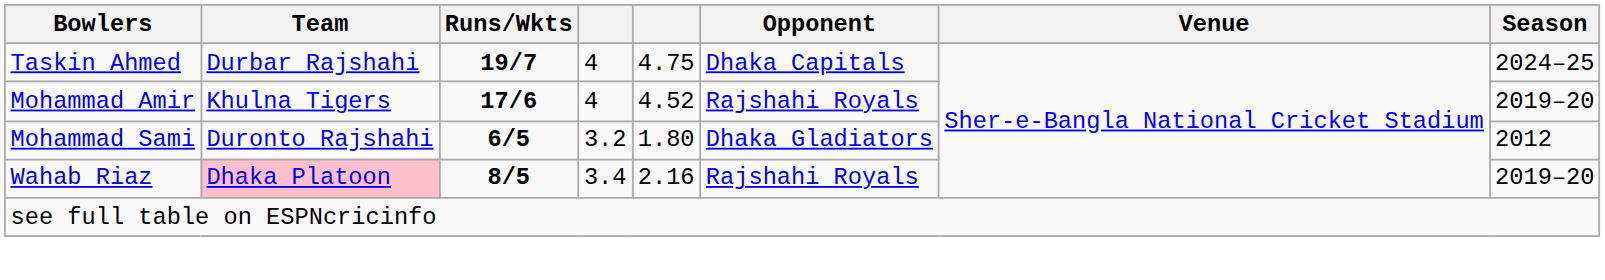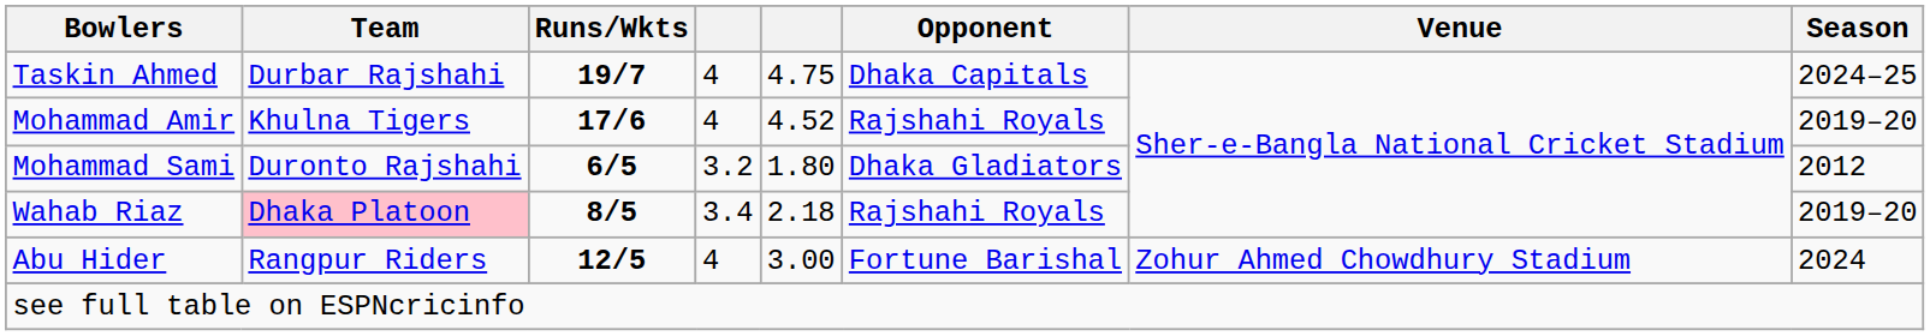 <table class="wikitable">
 <tr>
 <th>Bowlers</th>
 <th>Team</th>
 <th>Runs/Wkts</th>
 <th></th>
 <th></th>
 <th>Opponent</th>
 <th>Venue</th>
 <th>Season</th>
 </tr>
 <tr>
 <td><a href='#'>Taskin Ahmed</a></td>
 <td><a href='#'>Durbar Rajshahi</a></td>
 <td align=center><strong>19/7</strong></td>
 <td>4</td>
 <td>4.75</td>
 <td><a href='#'>Dhaka Capitals</a></td>
 <td rowspan="4"><a href='#'>Sher-e-Bangla National Cricket Stadium</a></td>
 <td>2024–25</td>
 </tr>
 <tr>
 <td><a href='#'>Mohammad Amir</a></td>
 <td><a href='#'>Khulna Tigers</a></td>
 <td align=center><strong>17/6</strong></td>
 <td>4</td>
 <td>4.52</td>
 <td><a href='#'>Rajshahi Royals</a></td>
 <td>2019–20</td>
 </tr>
 <tr>
 <td><a href='#'>Mohammad Sami</a></td>
 <td><a href='#'>Duronto Rajshahi</a></td>
 <td align=center><strong>6/5</strong></td>
 <td>3.2</td>
 <td>1.80</td>
 <td><a href='#'>Dhaka Gladiators</a></td>
 <td>2012</td>
 </tr>
 <tr>
 <td><a href='#'>Wahab Riaz</a></td>
 <td style="background: pink;"><a href='#'>Dhaka Platoon</a></td>
 <td align=center><strong>8/5</strong></td>
 <td>3.4</td>
-<td>2.16</td>
+<td>2.18</td>
 <td><a href='#'>Rajshahi Royals</a></td>
 <td>2019–20</td>
+</tr>
+<tr>
+<td><a href='#'>Abu Hider</a></td>
+<td><a href='#'>Rangpur Riders</a></td>
+<td align="center"><strong>12/5</strong></td>
+<td>4</td>
+<td>3.00</td>
+<td><a href='#'>Fortune Barishal</a></td>
+<td><a href='#'>Zohur Ahmed Chowdhury Stadium</a></td>
+<td>2024</td>
 </tr>
 <tr>
 <td colspan=8>see full table on ESPNcricinfo</td>
 </tr>
 </table>
